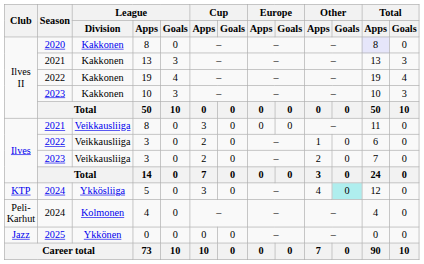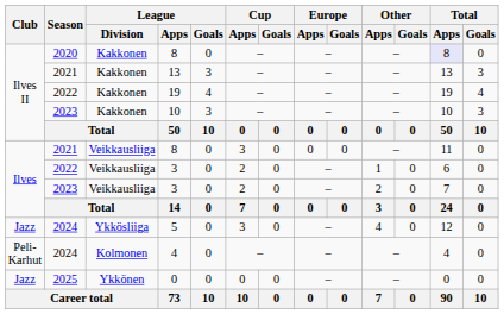 <table class="wikitable" style="text-align: center">
 <tr>
 <th rowspan="2">Club</th>
 <th rowspan="2">Season</th>
 <th colspan="3">League</th>
 <th colspan="2">Cup</th>
 <th colspan="2">Europe</th>
 <th colspan="2">Other</th>
 <th colspan="2">Total</th>
 </tr>
 <tr>
 <th>Division</th>
 <th>Apps</th>
 <th>Goals</th>
 <th>Apps</th>
 <th>Goals</th>
 <th>Apps</th>
 <th>Goals</th>
 <th>Apps</th>
 <th>Goals</th>
 <th>Apps</th>
 <th>Goals</th>
 </tr>
 <tr>
 <td rowspan=5>Ilves II</td>
 <td><a href='#'>2020</a></td>
 <td><a href='#'>Kakkonen</a></td>
 <td>8</td>
 <td>0</td>
 <td colspan="2">–</td>
 <td colspan="2">–</td>
 <td colspan="2">–</td>
 <td style="background: lavender;">8</td>
 <td>0</td>
 </tr>
 <tr>
 <td>2021</td>
 <td>Kakkonen</td>
 <td>13</td>
 <td>3</td>
 <td colspan="2">–</td>
 <td colspan="2">–</td>
 <td colspan="2">–</td>
 <td>13</td>
 <td>3</td>
 </tr>
 <tr>
 <td>2022</td>
 <td>Kakkonen</td>
 <td>19</td>
 <td>4</td>
 <td colspan="2">–</td>
 <td colspan="2">–</td>
 <td colspan="2">–</td>
 <td>19</td>
 <td>4</td>
 </tr>
 <tr>
 <td><a href='#'>2023</a></td>
 <td>Kakkonen</td>
 <td>10</td>
 <td>3</td>
 <td colspan="2">–</td>
 <td colspan="2">–</td>
 <td colspan="2">–</td>
 <td>10</td>
 <td>3</td>
 </tr>
 <tr>
 <th colspan=2>Total</th>
 <th>50</th>
 <th>10</th>
 <th>0</th>
 <th>0</th>
 <th>0</th>
 <th>0</th>
 <th>0</th>
 <th>0</th>
 <th>50</th>
 <th>10</th>
 </tr>
 <tr>
 <td rowspan=4><a href='#'>Ilves</a></td>
 <td><a href='#'>2021</a></td>
 <td><a href='#'>Veikkausliiga</a></td>
 <td>8</td>
 <td>0</td>
 <td>3</td>
 <td>0</td>
 <td>0</td>
 <td>0</td>
 <td colspan="2">–</td>
 <td>11</td>
 <td>0</td>
 </tr>
 <tr>
 <td><a href='#'>2022</a></td>
 <td>Veikkausliiga</td>
 <td>3</td>
 <td>0</td>
 <td>2</td>
 <td>0</td>
 <td colspan=2>–</td>
 <td>1</td>
 <td>0</td>
 <td>6</td>
 <td>0</td>
 </tr>
 <tr>
 <td><a href='#'>2023</a></td>
 <td>Veikkausliiga</td>
 <td>3</td>
 <td>0</td>
 <td>2</td>
 <td>0</td>
 <td colspan=2>–</td>
 <td>2</td>
 <td>0</td>
 <td>7</td>
 <td>0</td>
 </tr>
 <tr>
 <th colspan=2>Total</th>
 <th>14</th>
 <th>0</th>
 <th>7</th>
 <th>0</th>
 <th>0</th>
 <th>0</th>
 <th>3</th>
 <th>0</th>
 <th>24</th>
 <th>0</th>
 </tr>
 <tr>
-<td><a href='#'>KTP</a></td>
+<td><a href='#'>Jazz</a></td>
 <td><a href='#'>2024</a></td>
 <td><a href='#'>Ykkösliiga</a></td>
 <td>5</td>
 <td>0</td>
 <td>3</td>
 <td>0</td>
 <td colspan=2>–</td>
 <td>4</td>
-<td style="background: paleturquoise;">0</td>
+<td>0</td>
 <td>12</td>
 <td>0</td>
 </tr>
 <tr>
 <td>Peli-Karhut</td>
 <td>2024</td>
 <td><a href='#'>Kolmonen</a></td>
 <td>4</td>
 <td>0</td>
 <td colspan=2>–</td>
 <td colspan=2>–</td>
 <td colspan=2>–</td>
 <td>4</td>
 <td>0</td>
 </tr>
 <tr>
 <td><a href='#'>Jazz</a></td>
 <td><a href='#'>2025</a></td>
 <td><a href='#'>Ykkönen</a></td>
 <td>0</td>
 <td>0</td>
 <td>0</td>
 <td>0</td>
 <td colspan=2>–</td>
 <td colspan=2>–</td>
 <td>0</td>
 <td>0</td>
 </tr>
 <tr>
 <th colspan=3>Career total</th>
 <th>73</th>
 <th>10</th>
 <th>10</th>
 <th>0</th>
 <th>0</th>
 <th>0</th>
 <th>7</th>
 <th>0</th>
 <th>90</th>
 <th>10</th>
 </tr>
 </table>
